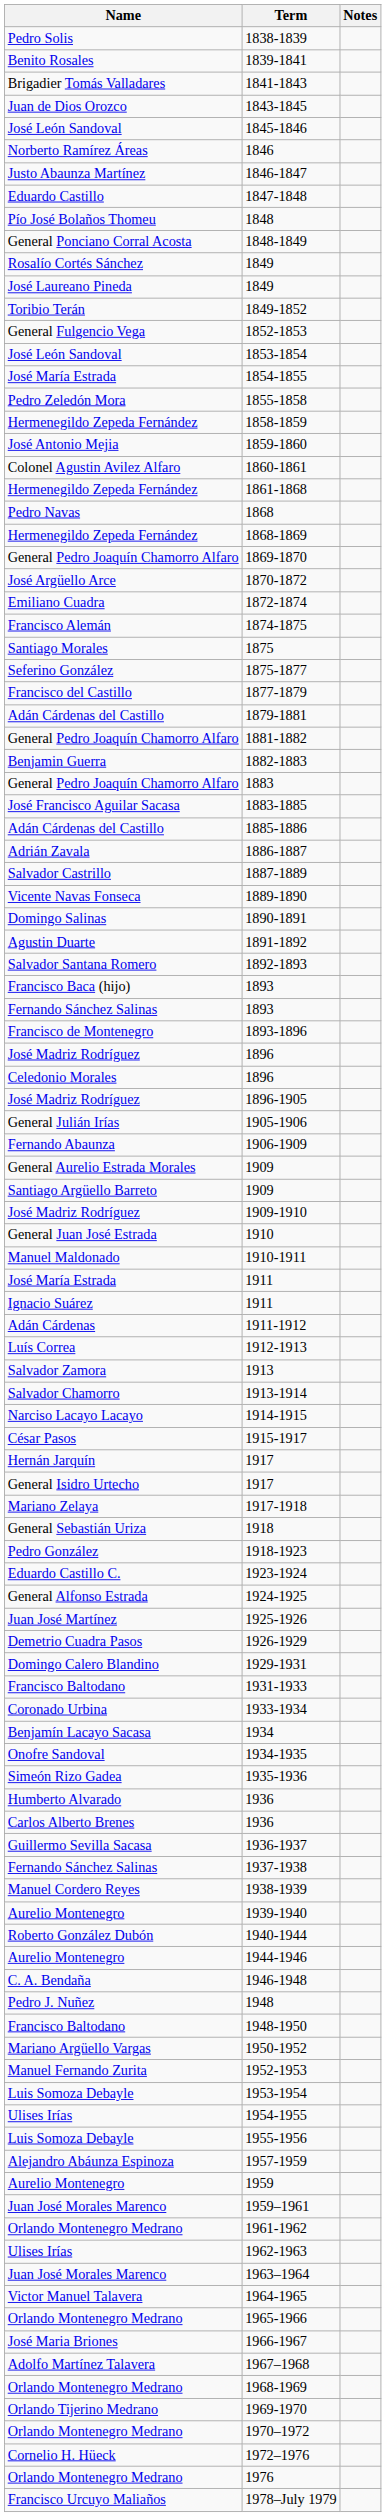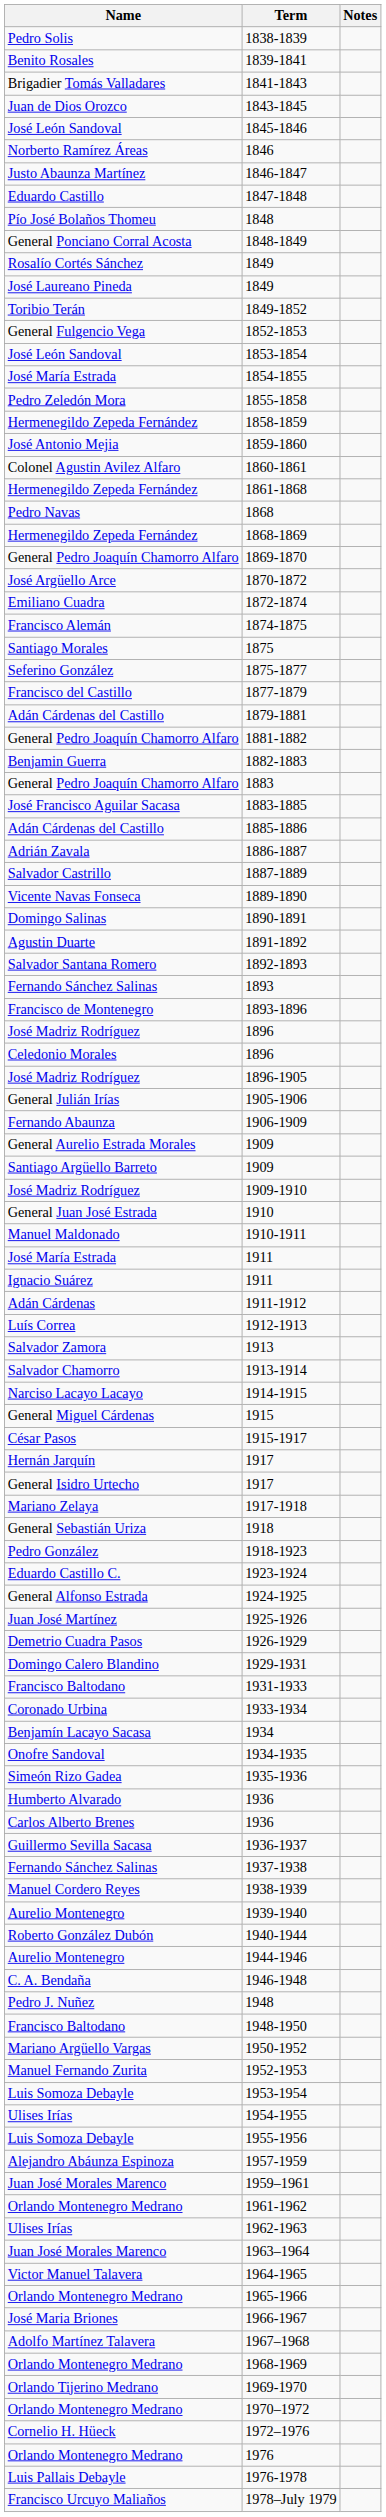 <table class="wikitable">
 <tr>
 <th>Name</th>
 <th>Term</th>
 <th>Notes</th>
 </tr>
 <tr>
 <td><a href='#'>Pedro Solis</a></td>
 <td>1838-1839</td>
 <td></td>
 </tr>
 <tr>
 <td><a href='#'>Benito Rosales</a></td>
 <td>1839-1841</td>
 <td></td>
 </tr>
 <tr>
 <td>Brigadier <a href='#'>Tomás Valladares</a></td>
 <td>1841-1843</td>
 <td></td>
 </tr>
 <tr>
 <td><a href='#'>Juan de Dios Orozco</a></td>
 <td>1843-1845</td>
 <td></td>
 </tr>
 <tr>
 <td><a href='#'>José León Sandoval</a></td>
 <td>1845-1846</td>
 <td></td>
 </tr>
 <tr>
 <td><a href='#'>Norberto Ramírez Áreas</a></td>
 <td>1846</td>
 <td></td>
 </tr>
 <tr>
 <td><a href='#'>Justo Abaunza Martínez</a></td>
 <td>1846-1847</td>
 <td></td>
 </tr>
 <tr>
 <td><a href='#'>Eduardo Castillo</a></td>
 <td>1847-1848</td>
 <td></td>
 </tr>
 <tr>
 <td><a href='#'>Pío José Bolaños Thomeu </a></td>
 <td>1848</td>
 <td></td>
 </tr>
 <tr>
 <td>General <a href='#'>Ponciano Corral Acosta</a></td>
 <td>1848-1849</td>
 <td></td>
 </tr>
 <tr>
 <td><a href='#'>Rosalío Cortés Sánchez</a></td>
 <td>1849</td>
 <td></td>
 </tr>
 <tr>
 <td><a href='#'>José Laureano Pineda</a></td>
 <td>1849</td>
 <td></td>
 </tr>
 <tr>
 <td><a href='#'>Toribio Terán</a></td>
 <td>1849-1852</td>
 <td></td>
 </tr>
 <tr>
 <td>General <a href='#'>Fulgencio Vega</a></td>
 <td>1852-1853</td>
 <td></td>
 </tr>
 <tr>
 <td><a href='#'>José León Sandoval</a></td>
 <td>1853-1854</td>
 <td></td>
 </tr>
 <tr>
 <td><a href='#'>José María Estrada</a></td>
 <td>1854-1855</td>
 <td></td>
 </tr>
 <tr>
 <td><a href='#'>Pedro Zeledón Mora</a></td>
 <td>1855-1858</td>
 <td></td>
 </tr>
 <tr>
 <td><a href='#'>Hermenegildo Zepeda Fernández</a></td>
 <td>1858-1859</td>
 <td></td>
 </tr>
 <tr>
 <td><a href='#'>José Antonio Mejia</a></td>
 <td>1859-1860</td>
 <td></td>
 </tr>
 <tr>
 <td>Colonel <a href='#'>Agustin Avilez Alfaro</a></td>
 <td>1860-1861</td>
 <td></td>
 </tr>
 <tr>
 <td><a href='#'>Hermenegildo Zepeda Fernández</a></td>
 <td>1861-1868</td>
 <td></td>
 </tr>
 <tr>
 <td><a href='#'>Pedro Navas</a></td>
 <td>1868</td>
 <td></td>
 </tr>
 <tr>
 <td><a href='#'>Hermenegildo Zepeda Fernández</a></td>
 <td>1868-1869</td>
 <td></td>
 </tr>
 <tr>
 <td>General <a href='#'>Pedro Joaquín Chamorro Alfaro</a></td>
 <td>1869-1870</td>
 <td></td>
 </tr>
 <tr>
 <td><a href='#'>José Argüello Arce</a></td>
 <td>1870-1872</td>
 <td></td>
 </tr>
 <tr>
 <td><a href='#'>Emiliano Cuadra</a></td>
 <td>1872-1874</td>
 <td></td>
 </tr>
 <tr>
 <td><a href='#'>Francisco Alemán</a></td>
 <td>1874-1875</td>
 <td></td>
 </tr>
 <tr>
 <td><a href='#'>Santiago Morales</a></td>
 <td>1875</td>
 <td></td>
 </tr>
 <tr>
 <td><a href='#'>Seferino González</a></td>
 <td>1875-1877</td>
 <td></td>
 </tr>
 <tr>
 <td><a href='#'>Francisco del Castillo</a></td>
 <td>1877-1879</td>
 <td></td>
 </tr>
 <tr>
 <td><a href='#'>Adán Cárdenas del Castillo</a></td>
 <td>1879-1881</td>
 <td></td>
 </tr>
 <tr>
 <td>General <a href='#'>Pedro Joaquín Chamorro Alfaro</a></td>
 <td>1881-1882</td>
 <td></td>
 </tr>
 <tr>
 <td><a href='#'>Benjamin Guerra</a></td>
 <td>1882-1883</td>
 <td></td>
 </tr>
 <tr>
 <td>General <a href='#'>Pedro Joaquín Chamorro Alfaro</a></td>
 <td>1883</td>
 <td></td>
 </tr>
 <tr>
 <td><a href='#'>José Francisco Aguilar Sacasa</a></td>
 <td>1883-1885</td>
 <td></td>
 </tr>
 <tr>
 <td><a href='#'>Adán Cárdenas del Castillo</a></td>
 <td>1885-1886</td>
 <td></td>
 </tr>
 <tr>
 <td><a href='#'>Adrián Zavala</a></td>
 <td>1886-1887</td>
 <td></td>
 </tr>
 <tr>
 <td><a href='#'>Salvador Castrillo</a></td>
 <td>1887-1889</td>
 <td></td>
 </tr>
 <tr>
 <td><a href='#'>Vicente Navas Fonseca</a></td>
 <td>1889-1890</td>
 <td></td>
 </tr>
 <tr>
 <td><a href='#'>Domingo Salinas</a></td>
 <td>1890-1891</td>
 <td></td>
 </tr>
 <tr>
 <td><a href='#'>Agustin Duarte</a></td>
 <td>1891-1892</td>
 <td></td>
 </tr>
 <tr>
 <td><a href='#'>Salvador Santana Romero</a></td>
 <td>1892-1893</td>
 <td></td>
 </tr>
 <tr>
-<td><a href='#'>Francisco Baca</a> (hijo)</td>
-<td>1893</td>
-<td></td>
-</tr>
-<tr>
 <td><a href='#'>Fernando Sánchez Salinas</a></td>
 <td>1893</td>
 <td></td>
 </tr>
 <tr>
 <td><a href='#'>Francisco de Montenegro</a></td>
 <td>1893-1896</td>
 <td></td>
 </tr>
 <tr>
 <td><a href='#'>José Madriz Rodríguez</a></td>
 <td>1896</td>
 <td></td>
 </tr>
 <tr>
 <td><a href='#'>Celedonio Morales</a></td>
 <td>1896</td>
 <td></td>
 </tr>
 <tr>
 <td><a href='#'>José Madriz Rodríguez</a></td>
 <td>1896-1905</td>
 <td></td>
 </tr>
 <tr>
 <td>General <a href='#'>Julián Irías</a></td>
 <td>1905-1906</td>
 <td></td>
 </tr>
 <tr>
 <td><a href='#'>Fernando Abaunza</a></td>
 <td>1906-1909</td>
 <td></td>
 </tr>
 <tr>
 <td>General <a href='#'>Aurelio Estrada Morales</a></td>
 <td>1909</td>
 <td></td>
 </tr>
 <tr>
 <td><a href='#'>Santiago Argüello Barreto</a></td>
 <td>1909</td>
 <td></td>
 </tr>
 <tr>
 <td><a href='#'>José Madriz Rodríguez</a></td>
 <td>1909-1910</td>
 <td></td>
 </tr>
 <tr>
 <td>General <a href='#'>Juan José Estrada</a></td>
 <td>1910</td>
 <td></td>
 </tr>
 <tr>
 <td><a href='#'>Manuel Maldonado</a></td>
 <td>1910-1911</td>
 <td></td>
 </tr>
 <tr>
 <td><a href='#'>José María Estrada</a></td>
 <td>1911</td>
 <td></td>
 </tr>
 <tr>
 <td><a href='#'>Ignacio Suárez</a></td>
 <td>1911</td>
 <td></td>
 </tr>
 <tr>
 <td><a href='#'>Adán Cárdenas</a></td>
 <td>1911-1912</td>
 <td></td>
 </tr>
 <tr>
 <td><a href='#'>Luís Correa</a></td>
 <td>1912-1913</td>
 <td></td>
 </tr>
 <tr>
 <td><a href='#'>Salvador Zamora</a></td>
 <td>1913</td>
 <td></td>
 </tr>
 <tr>
 <td><a href='#'>Salvador Chamorro</a></td>
 <td>1913-1914</td>
 <td></td>
 </tr>
 <tr>
 <td><a href='#'>Narciso Lacayo Lacayo</a></td>
 <td>1914-1915</td>
+<td></td>
+</tr>
+<tr>
+<td>General <a href='#'>Miguel Cárdenas</a></td>
+<td>1915</td>
 <td></td>
 </tr>
 <tr>
 <td><a href='#'>César Pasos</a></td>
 <td>1915-1917</td>
 <td></td>
 </tr>
 <tr>
 <td><a href='#'>Hernán Jarquín</a></td>
 <td>1917</td>
 <td></td>
 </tr>
 <tr>
 <td>General <a href='#'>Isidro Urtecho</a></td>
 <td>1917</td>
 <td></td>
 </tr>
 <tr>
 <td><a href='#'>Mariano Zelaya</a></td>
 <td>1917-1918</td>
 <td></td>
 </tr>
 <tr>
 <td>General <a href='#'>Sebastián Uriza</a></td>
 <td>1918</td>
 <td></td>
 </tr>
 <tr>
 <td><a href='#'>Pedro González</a></td>
 <td>1918-1923</td>
 <td></td>
 </tr>
 <tr>
 <td><a href='#'>Eduardo Castillo C.</a></td>
 <td>1923-1924</td>
 <td></td>
 </tr>
 <tr>
 <td>General <a href='#'>Alfonso Estrada</a></td>
 <td>1924-1925</td>
 <td></td>
 </tr>
 <tr>
 <td><a href='#'>Juan José Martínez</a></td>
 <td>1925-1926</td>
 <td></td>
 </tr>
 <tr>
 <td><a href='#'>Demetrio Cuadra Pasos</a></td>
 <td>1926-1929</td>
 <td></td>
 </tr>
 <tr>
 <td><a href='#'>Domingo Calero Blandino</a></td>
 <td>1929-1931</td>
 <td></td>
 </tr>
 <tr>
 <td><a href='#'>Francisco Baltodano</a></td>
 <td>1931-1933</td>
 <td></td>
 </tr>
 <tr>
 <td><a href='#'>Coronado Urbina</a></td>
 <td>1933-1934</td>
 <td></td>
 </tr>
 <tr>
 <td><a href='#'>Benjamín Lacayo Sacasa</a></td>
 <td>1934</td>
 <td></td>
 </tr>
 <tr>
 <td><a href='#'>Onofre Sandoval</a></td>
 <td>1934-1935</td>
 <td></td>
 </tr>
 <tr>
 <td><a href='#'>Simeón Rizo Gadea</a></td>
 <td>1935-1936</td>
 <td></td>
 </tr>
 <tr>
 <td><a href='#'>Humberto Alvarado</a></td>
 <td>1936</td>
 <td></td>
 </tr>
 <tr>
 <td><a href='#'>Carlos Alberto Brenes</a></td>
 <td>1936</td>
 <td></td>
 </tr>
 <tr>
 <td><a href='#'>Guillermo Sevilla Sacasa</a></td>
 <td>1936-1937</td>
 <td></td>
 </tr>
 <tr>
 <td><a href='#'>Fernando Sánchez Salinas</a></td>
 <td>1937-1938</td>
 <td></td>
 </tr>
 <tr>
 <td><a href='#'>Manuel Cordero Reyes</a></td>
 <td>1938-1939</td>
 <td></td>
 </tr>
 <tr>
 <td><a href='#'>Aurelio Montenegro</a></td>
 <td>1939-1940</td>
 <td></td>
 </tr>
 <tr>
 <td><a href='#'>Roberto González Dubón</a></td>
 <td>1940-1944</td>
 <td></td>
 </tr>
 <tr>
 <td><a href='#'>Aurelio Montenegro</a></td>
 <td>1944-1946</td>
 <td></td>
 </tr>
 <tr>
 <td><a href='#'>C. A. Bendaña</a></td>
 <td>1946-1948</td>
 <td></td>
 </tr>
 <tr>
 <td><a href='#'>Pedro J. Nuñez</a></td>
 <td>1948</td>
 <td></td>
 </tr>
 <tr>
 <td><a href='#'>Francisco Baltodano</a></td>
 <td>1948-1950</td>
 <td></td>
 </tr>
 <tr>
 <td><a href='#'>Mariano Argüello Vargas</a></td>
 <td>1950-1952</td>
 <td></td>
 </tr>
 <tr>
 <td><a href='#'>Manuel Fernando Zurita</a></td>
 <td>1952-1953</td>
 <td></td>
 </tr>
 <tr>
 <td><a href='#'>Luis Somoza Debayle</a></td>
 <td>1953-1954</td>
 <td></td>
 </tr>
 <tr>
 <td><a href='#'>Ulises Irías</a></td>
 <td>1954-1955</td>
 <td></td>
 </tr>
 <tr>
 <td><a href='#'>Luis Somoza Debayle</a></td>
 <td>1955-1956</td>
 <td></td>
 </tr>
 <tr>
 <td><a href='#'>Alejandro Abáunza Espinoza</a></td>
 <td>1957-1959</td>
 <td></td>
 </tr>
 <tr>
-<td><a href='#'>Aurelio Montenegro</a></td>
-<td>1959</td>
-<td></td>
-</tr>
-<tr>
 <td><a href='#'>Juan José Morales Marenco</a></td>
 <td>1959–1961</td>
 <td></td>
 </tr>
 <tr>
 <td><a href='#'>Orlando Montenegro Medrano</a></td>
 <td>1961-1962</td>
 <td></td>
 </tr>
 <tr>
 <td><a href='#'>Ulises Irías</a></td>
 <td>1962-1963</td>
 <td></td>
 </tr>
 <tr>
 <td><a href='#'>Juan José Morales Marenco</a></td>
 <td>1963–1964</td>
 <td></td>
 </tr>
 <tr>
 <td><a href='#'>Victor Manuel Talavera</a></td>
 <td>1964-1965</td>
 <td></td>
 </tr>
 <tr>
 <td><a href='#'>Orlando Montenegro Medrano</a></td>
 <td>1965-1966</td>
 <td></td>
 </tr>
 <tr>
 <td><a href='#'>José Maria Briones</a></td>
 <td>1966-1967</td>
 <td></td>
 </tr>
 <tr>
 <td><a href='#'>Adolfo Martínez Talavera</a></td>
 <td>1967–1968</td>
 <td></td>
 </tr>
 <tr>
 <td><a href='#'>Orlando Montenegro Medrano</a></td>
 <td>1968-1969</td>
 <td></td>
 </tr>
 <tr>
 <td><a href='#'>Orlando Tijerino Medrano</a></td>
 <td>1969-1970</td>
 <td></td>
 </tr>
 <tr>
 <td><a href='#'>Orlando Montenegro Medrano</a></td>
 <td>1970–1972</td>
 <td></td>
 </tr>
 <tr>
 <td><a href='#'>Cornelio H. Hüeck</a></td>
 <td>1972–1976</td>
 <td></td>
 </tr>
 <tr>
 <td><a href='#'>Orlando Montenegro Medrano</a></td>
 <td>1976</td>
 <td></td>
 </tr>
 <tr>
+<td><a href='#'>Luis Pallais Debayle</a></td>
+<td>1976-1978</td>
+<td></td>
+</tr>
+<tr>
 <td><a href='#'>Francisco Urcuyo Maliaños</a></td>
 <td>1978–July 1979</td>
 <td></td>
 </tr>
 </table>
